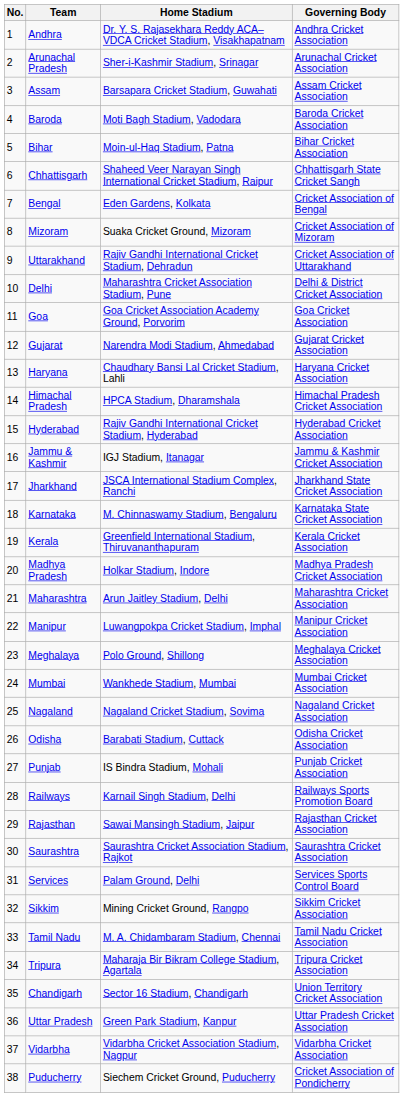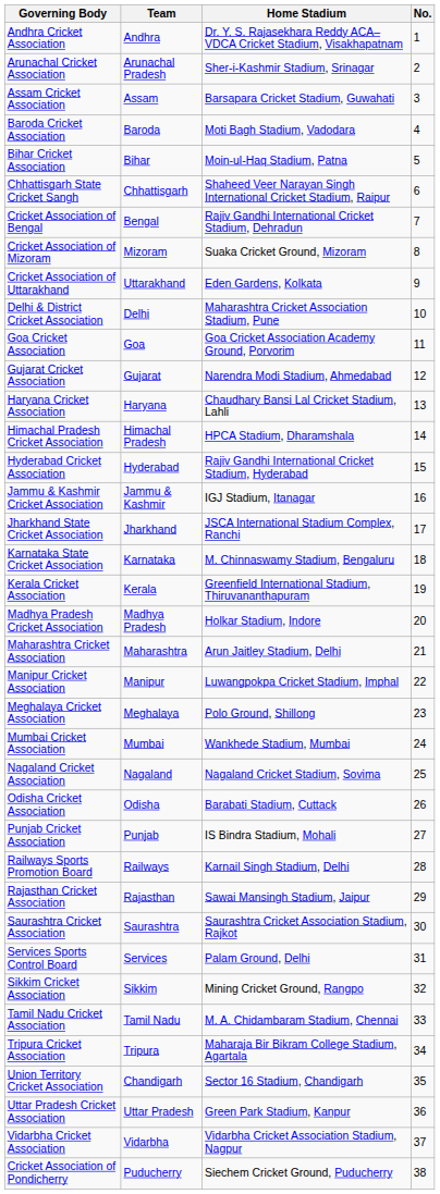 <table class="wikitable sortable">
 <tr>
-<th>No.</th>
+<th>Governing Body</th>
 <th>Team</th>
 <th>Home Stadium</th>
-<th>Governing Body</th>
+<th>No.</th>
 </tr>
 <tr>
-<td>1</td>
+<td><a href='#'>Andhra Cricket Association</a></td>
 <td><a href='#'>Andhra</a></td>
 <td><a href='#'>Dr. Y. S. Rajasekhara Reddy ACA–VDCA Cricket Stadium</a>, <a href='#'>Visakhapatnam</a></td>
-<td><a href='#'>Andhra Cricket Association</a></td>
+<td>1</td>
 </tr>
 <tr>
-<td>2</td>
+<td><a href='#'>Arunachal Cricket Association</a></td>
 <td><a href='#'>Arunachal Pradesh</a></td>
 <td><a href='#'>Sher-i-Kashmir Stadium</a>, <a href='#'>Srinagar</a></td>
-<td><a href='#'>Arunachal Cricket Association</a></td>
+<td>2</td>
 </tr>
 <tr>
-<td>3</td>
+<td><a href='#'>Assam Cricket Association</a></td>
 <td><a href='#'>Assam</a></td>
 <td><a href='#'>Barsapara Cricket Stadium</a>, <a href='#'>Guwahati</a></td>
-<td><a href='#'>Assam Cricket Association</a></td>
+<td>3</td>
 </tr>
 <tr>
-<td>4</td>
+<td><a href='#'>Baroda Cricket Association</a></td>
 <td><a href='#'>Baroda</a></td>
 <td><a href='#'>Moti Bagh Stadium</a>, <a href='#'>Vadodara</a></td>
-<td><a href='#'>Baroda Cricket Association</a></td>
+<td>4</td>
 </tr>
 <tr>
-<td>5</td>
+<td><a href='#'>Bihar Cricket Association</a></td>
 <td><a href='#'>Bihar</a></td>
 <td><a href='#'>Moin-ul-Haq Stadium</a>, <a href='#'>Patna</a></td>
-<td><a href='#'>Bihar Cricket Association</a></td>
+<td>5</td>
 </tr>
 <tr>
-<td>6</td>
+<td><a href='#'>Chhattisgarh State Cricket Sangh</a></td>
 <td><a href='#'>Chhattisgarh</a></td>
 <td><a href='#'>Shaheed Veer Narayan Singh International Cricket Stadium</a>, <a href='#'>Raipur</a></td>
-<td><a href='#'>Chhattisgarh State Cricket Sangh</a></td>
+<td>6</td>
 </tr>
 <tr>
+<td><a href='#'>Cricket Association of Bengal</a></td>
+<td><a href='#'>Bengal</a></td>
+<td><a href='#'>Rajiv Gandhi International Cricket Stadium</a>, <a href='#'>Dehradun</a></td>
 <td>7</td>
-<td><a href='#'>Bengal</a></td>
-<td><a href='#'>Eden Gardens</a>, <a href='#'>Kolkata</a></td>
-<td><a href='#'>Cricket Association of Bengal</a></td>
 </tr>
 <tr>
-<td>8</td>
+<td><a href='#'>Cricket Association of Mizoram</a></td>
 <td><a href='#'>Mizoram</a></td>
 <td>Suaka Cricket Ground, <a href='#'>Mizoram</a></td>
-<td><a href='#'>Cricket Association of Mizoram</a></td>
+<td>8</td>
 </tr>
 <tr>
+<td><a href='#'>Cricket Association of Uttarakhand</a></td>
+<td><a href='#'>Uttarakhand</a></td>
+<td><a href='#'>Eden Gardens</a>, <a href='#'>Kolkata</a></td>
 <td>9</td>
-<td><a href='#'>Uttarakhand</a></td>
-<td><a href='#'>Rajiv Gandhi International Cricket Stadium</a>, <a href='#'>Dehradun</a></td>
-<td><a href='#'>Cricket Association of Uttarakhand</a></td>
 </tr>
 <tr>
-<td>10</td>
+<td><a href='#'>Delhi & District Cricket Association</a></td>
 <td><a href='#'>Delhi</a></td>
 <td><a href='#'>Maharashtra Cricket Association Stadium</a>, <a href='#'>Pune</a></td>
-<td><a href='#'>Delhi & District Cricket Association</a></td>
+<td>10</td>
 </tr>
 <tr>
-<td>11</td>
+<td><a href='#'>Goa Cricket Association</a></td>
 <td><a href='#'>Goa</a></td>
 <td><a href='#'>Goa Cricket Association Academy Ground</a>, <a href='#'>Porvorim</a></td>
-<td><a href='#'>Goa Cricket Association</a></td>
+<td>11</td>
 </tr>
 <tr>
-<td>12</td>
+<td><a href='#'>Gujarat Cricket Association</a></td>
 <td><a href='#'>Gujarat</a></td>
 <td><a href='#'>Narendra Modi Stadium</a>, <a href='#'>Ahmedabad</a></td>
-<td><a href='#'>Gujarat Cricket Association</a></td>
+<td>12</td>
 </tr>
 <tr>
-<td>13</td>
+<td><a href='#'>Haryana Cricket Association</a></td>
 <td><a href='#'>Haryana</a></td>
 <td><a href='#'>Chaudhary Bansi Lal Cricket Stadium</a>, Lahli</td>
-<td><a href='#'>Haryana Cricket Association</a></td>
+<td>13</td>
 </tr>
 <tr>
-<td>14</td>
+<td><a href='#'>Himachal Pradesh Cricket Association</a></td>
 <td><a href='#'>Himachal Pradesh</a></td>
 <td><a href='#'>HPCA Stadium</a>, <a href='#'>Dharamshala</a></td>
-<td><a href='#'>Himachal Pradesh Cricket Association</a></td>
+<td>14</td>
 </tr>
 <tr>
-<td>15</td>
+<td><a href='#'>Hyderabad Cricket Association</a></td>
 <td><a href='#'>Hyderabad</a></td>
 <td><a href='#'>Rajiv Gandhi International Cricket Stadium</a>, <a href='#'>Hyderabad</a></td>
-<td><a href='#'>Hyderabad Cricket Association</a></td>
+<td>15</td>
 </tr>
 <tr>
-<td>16</td>
+<td><a href='#'>Jammu & Kashmir Cricket Association</a></td>
 <td><a href='#'>Jammu & Kashmir</a></td>
 <td>IGJ Stadium, <a href='#'>Itanagar</a></td>
-<td><a href='#'>Jammu & Kashmir Cricket Association</a></td>
+<td>16</td>
 </tr>
 <tr>
-<td>17</td>
+<td><a href='#'>Jharkhand State Cricket Association</a></td>
 <td><a href='#'>Jharkhand</a></td>
 <td><a href='#'>JSCA International Stadium Complex</a>, <a href='#'>Ranchi</a></td>
-<td><a href='#'>Jharkhand State Cricket Association</a></td>
+<td>17</td>
 </tr>
 <tr>
-<td>18</td>
+<td><a href='#'>Karnataka State Cricket Association</a></td>
 <td><a href='#'>Karnataka</a></td>
 <td><a href='#'>M. Chinnaswamy Stadium</a>, <a href='#'>Bengaluru</a></td>
-<td><a href='#'>Karnataka State Cricket Association</a></td>
+<td>18</td>
 </tr>
 <tr>
-<td>19</td>
+<td><a href='#'>Kerala Cricket Association</a></td>
 <td><a href='#'>Kerala</a></td>
 <td><a href='#'>Greenfield International Stadium</a>, <a href='#'>Thiruvananthapuram</a></td>
-<td><a href='#'>Kerala Cricket Association</a></td>
+<td>19</td>
 </tr>
 <tr>
-<td>20</td>
+<td><a href='#'>Madhya Pradesh Cricket Association</a></td>
 <td><a href='#'>Madhya Pradesh</a></td>
 <td><a href='#'>Holkar Stadium</a>, <a href='#'>Indore</a></td>
-<td><a href='#'>Madhya Pradesh Cricket Association</a></td>
+<td>20</td>
 </tr>
 <tr>
-<td>21</td>
+<td><a href='#'>Maharashtra Cricket Association</a></td>
 <td><a href='#'>Maharashtra</a></td>
 <td><a href='#'>Arun Jaitley Stadium</a>, <a href='#'>Delhi</a></td>
-<td><a href='#'>Maharashtra Cricket Association</a></td>
+<td>21</td>
 </tr>
 <tr>
-<td>22</td>
+<td><a href='#'>Manipur Cricket Association</a></td>
 <td><a href='#'>Manipur</a></td>
 <td><a href='#'>Luwangpokpa Cricket Stadium</a>, <a href='#'>Imphal</a></td>
-<td><a href='#'>Manipur Cricket Association</a></td>
+<td>22</td>
 </tr>
 <tr>
-<td>23</td>
+<td><a href='#'>Meghalaya Cricket Association</a></td>
 <td><a href='#'>Meghalaya</a></td>
 <td><a href='#'>Polo Ground</a>, <a href='#'>Shillong</a></td>
-<td><a href='#'>Meghalaya Cricket Association</a></td>
+<td>23</td>
 </tr>
 <tr>
-<td>24</td>
+<td><a href='#'>Mumbai Cricket Association</a></td>
 <td><a href='#'>Mumbai</a></td>
 <td><a href='#'>Wankhede Stadium</a>, <a href='#'>Mumbai</a></td>
-<td><a href='#'>Mumbai Cricket Association</a></td>
+<td>24</td>
 </tr>
 <tr>
-<td>25</td>
+<td><a href='#'>Nagaland Cricket Association</a></td>
 <td><a href='#'>Nagaland</a></td>
 <td><a href='#'>Nagaland Cricket Stadium</a>, <a href='#'>Sovima</a></td>
-<td><a href='#'>Nagaland Cricket Association</a></td>
+<td>25</td>
 </tr>
 <tr>
-<td>26</td>
+<td><a href='#'>Odisha Cricket Association</a></td>
 <td><a href='#'>Odisha</a></td>
 <td><a href='#'>Barabati Stadium</a>, <a href='#'>Cuttack</a></td>
-<td><a href='#'>Odisha Cricket Association</a></td>
+<td>26</td>
 </tr>
 <tr>
-<td>27</td>
+<td><a href='#'>Punjab Cricket Association</a></td>
 <td><a href='#'>Punjab</a></td>
 <td>IS Bindra Stadium, <a href='#'>Mohali</a></td>
-<td><a href='#'>Punjab Cricket Association</a></td>
+<td>27</td>
 </tr>
 <tr>
-<td>28</td>
+<td><a href='#'>Railways Sports Promotion Board</a></td>
 <td><a href='#'>Railways</a></td>
 <td><a href='#'>Karnail Singh Stadium</a>, <a href='#'>Delhi</a></td>
-<td><a href='#'>Railways Sports Promotion Board</a></td>
+<td>28</td>
 </tr>
 <tr>
-<td>29</td>
+<td><a href='#'>Rajasthan Cricket Association</a></td>
 <td><a href='#'>Rajasthan</a></td>
 <td><a href='#'>Sawai Mansingh Stadium</a>, <a href='#'>Jaipur</a></td>
-<td><a href='#'>Rajasthan Cricket Association</a></td>
+<td>29</td>
 </tr>
 <tr>
-<td>30</td>
+<td><a href='#'>Saurashtra Cricket Association</a></td>
 <td><a href='#'>Saurashtra</a></td>
 <td><a href='#'>Saurashtra Cricket Association Stadium</a>, <a href='#'>Rajkot</a></td>
-<td><a href='#'>Saurashtra Cricket Association</a></td>
+<td>30</td>
 </tr>
 <tr>
-<td>31</td>
+<td><a href='#'>Services Sports Control Board</a></td>
 <td><a href='#'>Services</a></td>
 <td><a href='#'>Palam Ground</a>, <a href='#'>Delhi</a></td>
-<td><a href='#'>Services Sports Control Board</a></td>
+<td>31</td>
 </tr>
 <tr>
-<td>32</td>
+<td><a href='#'>Sikkim Cricket Association</a></td>
 <td><a href='#'>Sikkim</a></td>
 <td>Mining Cricket Ground, <a href='#'>Rangpo</a></td>
-<td><a href='#'>Sikkim Cricket Association</a></td>
+<td>32</td>
 </tr>
 <tr>
-<td>33</td>
+<td><a href='#'>Tamil Nadu Cricket Association</a></td>
 <td><a href='#'>Tamil Nadu</a></td>
 <td><a href='#'>M. A. Chidambaram Stadium</a>, <a href='#'>Chennai</a></td>
-<td><a href='#'>Tamil Nadu Cricket Association</a></td>
+<td>33</td>
 </tr>
 <tr>
-<td>34</td>
+<td><a href='#'>Tripura Cricket Association</a></td>
 <td><a href='#'>Tripura</a></td>
 <td><a href='#'>Maharaja Bir Bikram College Stadium</a>, <a href='#'>Agartala</a></td>
-<td><a href='#'>Tripura Cricket Association</a></td>
+<td>34</td>
 </tr>
 <tr>
-<td>35</td>
+<td><a href='#'>Union Territory Cricket Association</a></td>
 <td><a href='#'>Chandigarh</a></td>
 <td><a href='#'>Sector 16 Stadium</a>, <a href='#'>Chandigarh</a></td>
-<td><a href='#'>Union Territory Cricket Association</a></td>
+<td>35</td>
 </tr>
 <tr>
-<td>36</td>
+<td><a href='#'>Uttar Pradesh Cricket Association</a></td>
 <td><a href='#'>Uttar Pradesh</a></td>
 <td><a href='#'>Green Park Stadium</a>, <a href='#'>Kanpur</a></td>
-<td><a href='#'>Uttar Pradesh Cricket Association</a></td>
+<td>36</td>
 </tr>
 <tr>
-<td>37</td>
+<td><a href='#'>Vidarbha Cricket Association</a></td>
 <td><a href='#'>Vidarbha</a></td>
 <td><a href='#'>Vidarbha Cricket Association Stadium</a>, <a href='#'>Nagpur</a></td>
-<td><a href='#'>Vidarbha Cricket Association</a></td>
+<td>37</td>
 </tr>
 <tr>
-<td>38</td>
+<td><a href='#'>Cricket Association of Pondicherry</a></td>
 <td><a href='#'>Puducherry</a></td>
 <td>Siechem Cricket Ground, <a href='#'>Puducherry</a></td>
-<td><a href='#'>Cricket Association of Pondicherry</a></td>
+<td>38</td>
 </tr>
 </table>
